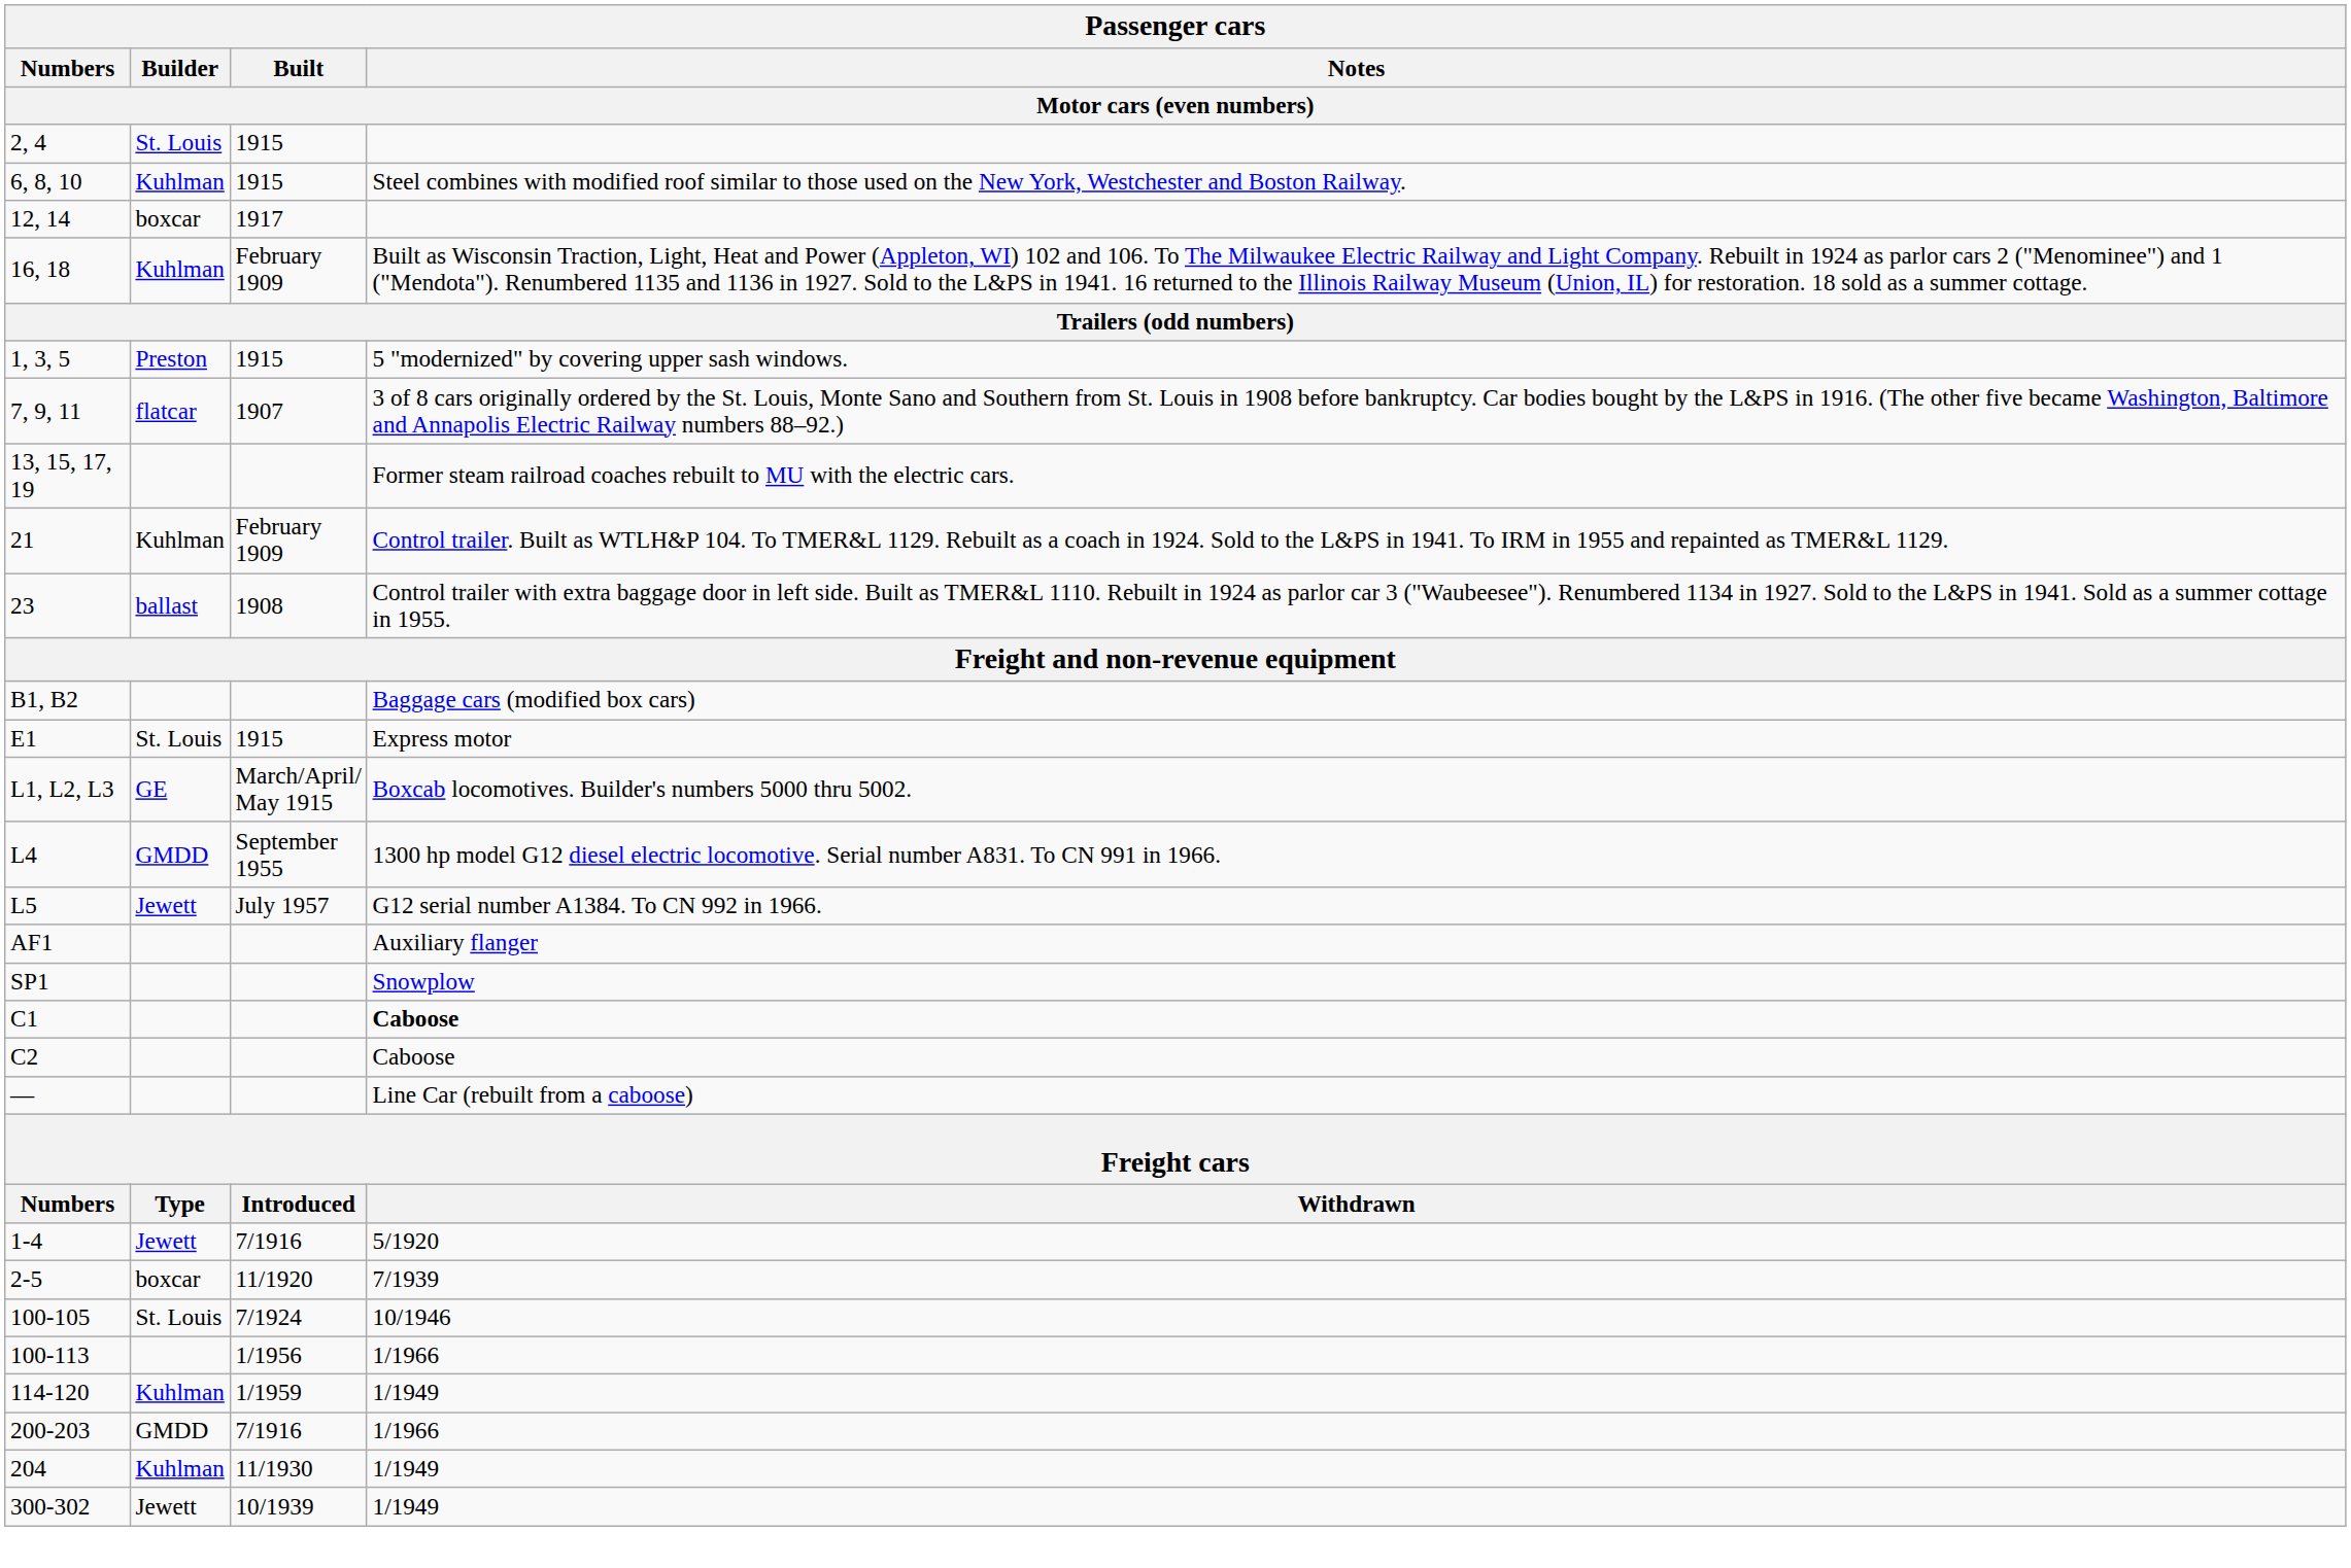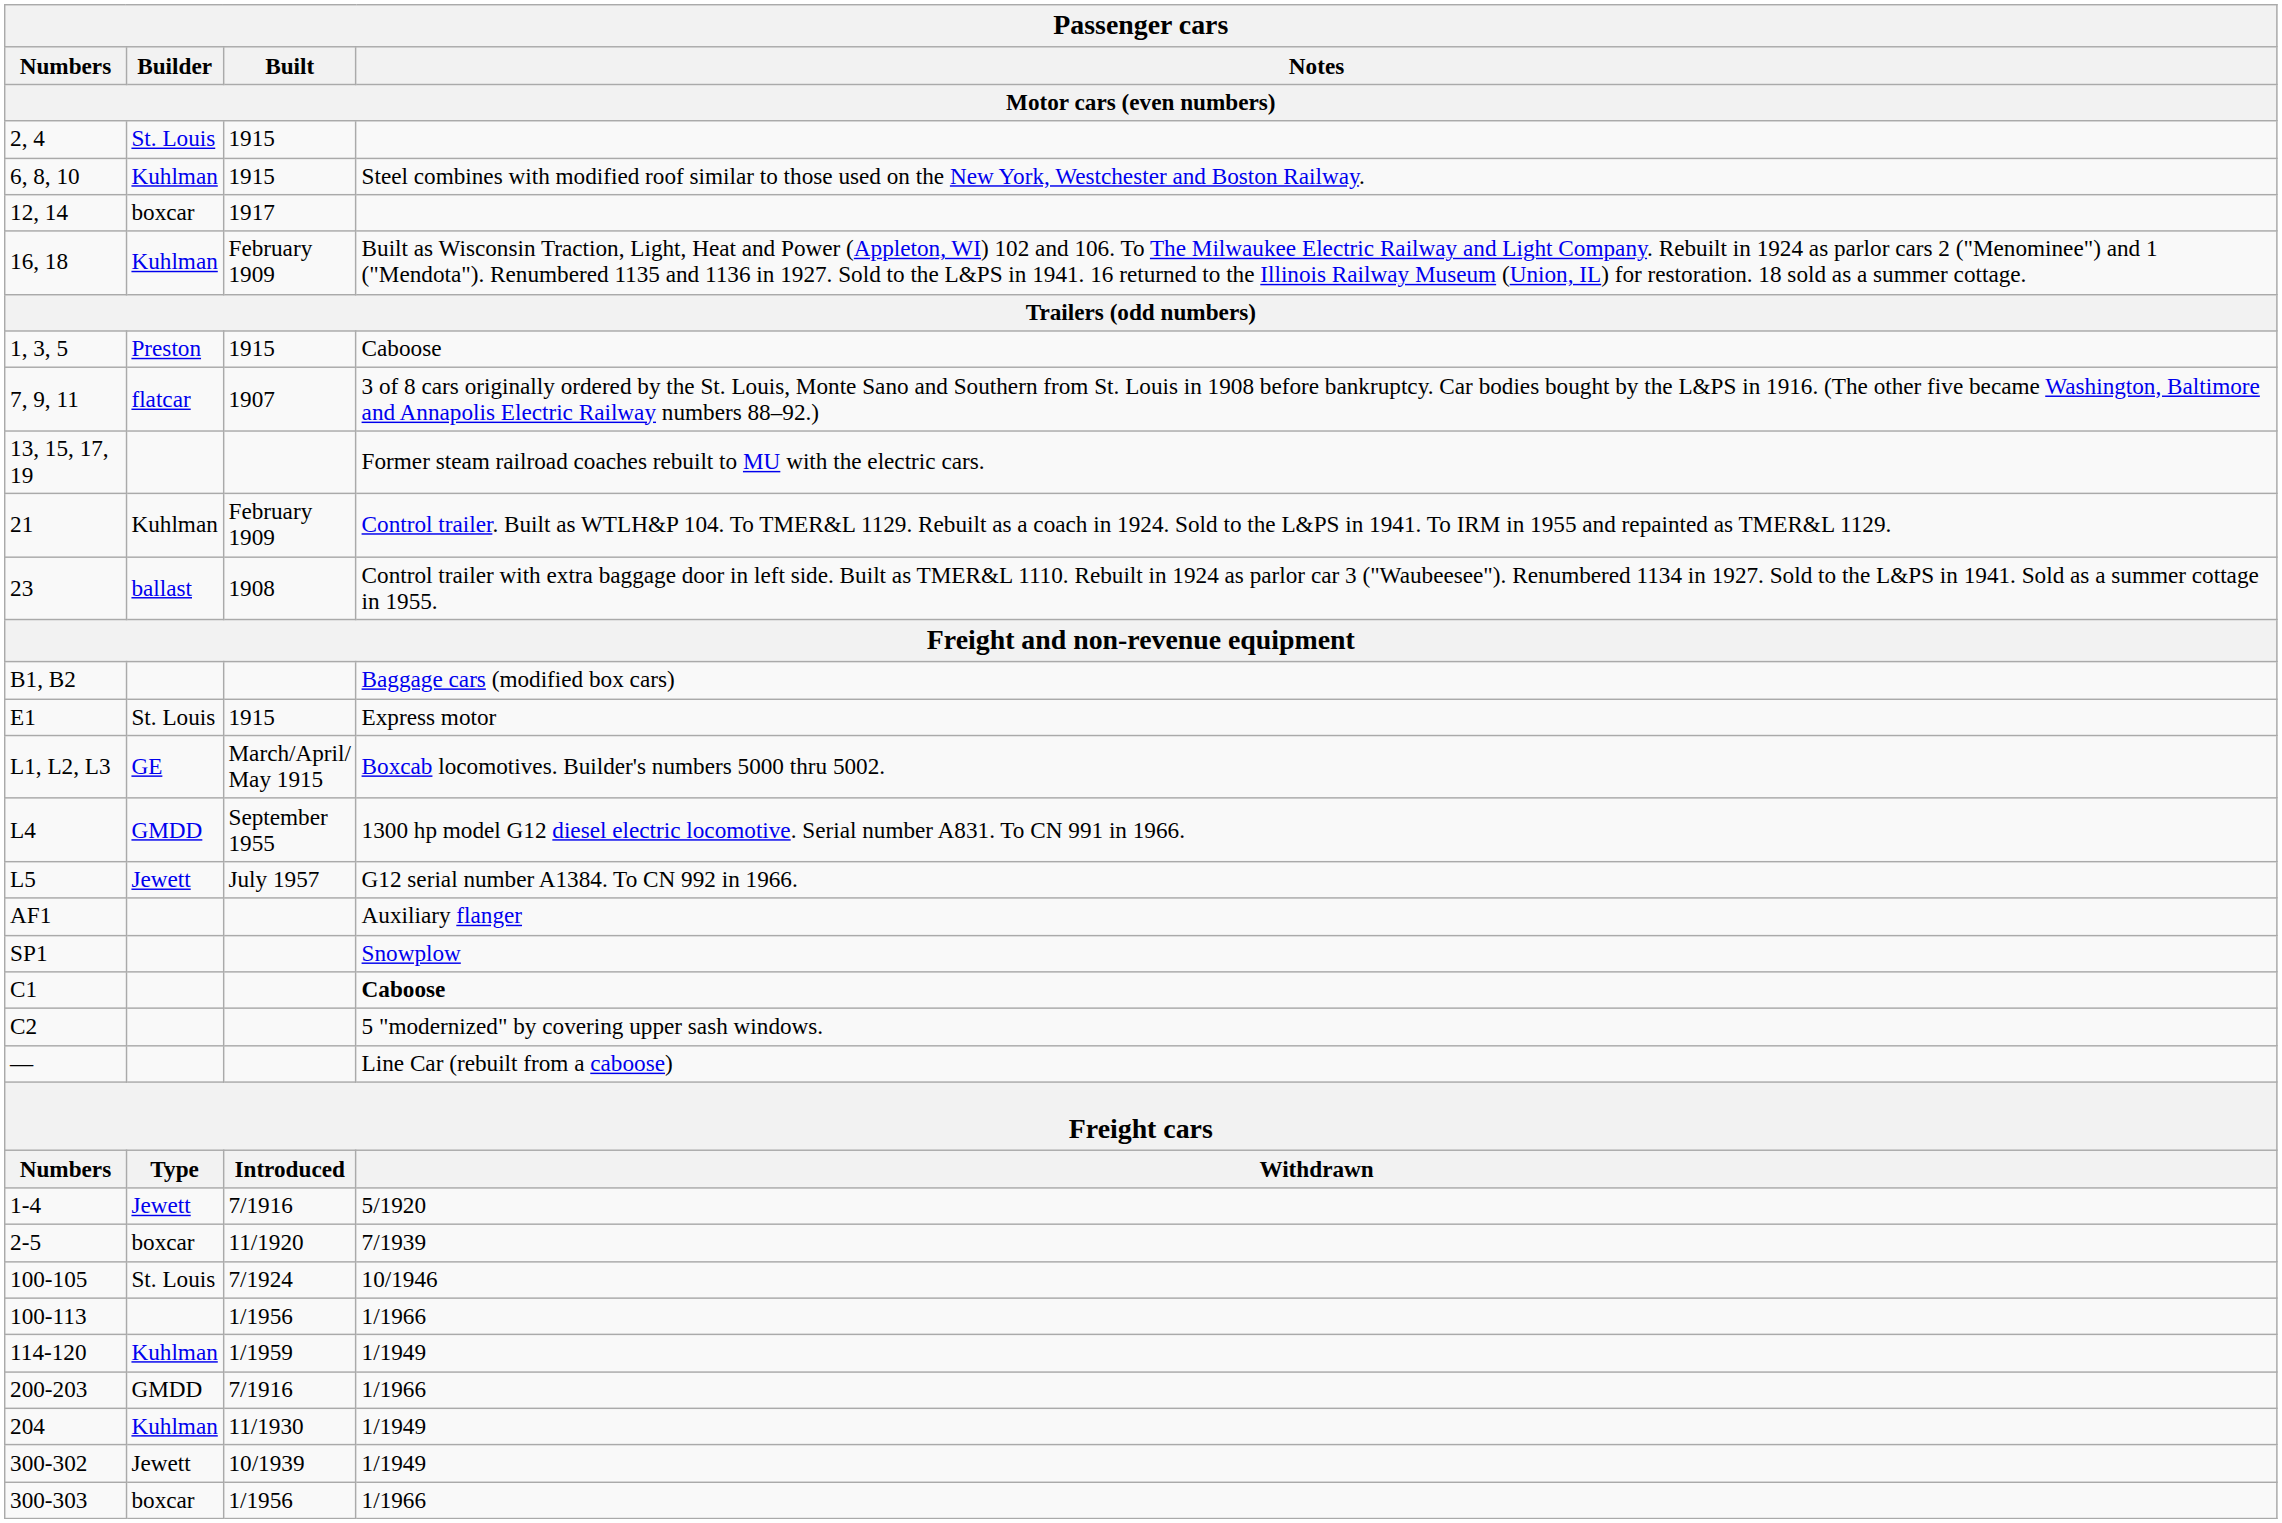 <table class=wikitable>
 <tr>
 <th colspan=4><big>Passenger cars</big></th>
 </tr>
 <tr>
 <th>Numbers</th>
 <th>Builder</th>
 <th>Built</th>
 <th>Notes</th>
 </tr>
 <tr>
 <th colspan=4>Motor cars (even numbers)</th>
 </tr>
 <tr>
 <td>2, 4</td>
 <td><a href='#'>St. Louis</a></td>
 <td>1915</td>
 <td></td>
 </tr>
 <tr>
 <td>6, 8, 10</td>
 <td><a href='#'>Kuhlman</a></td>
 <td>1915</td>
 <td>Steel combines with modified roof similar to those used on the <a href='#'>New York, Westchester and Boston Railway</a>.</td>
 </tr>
 <tr>
 <td>12, 14</td>
 <td>boxcar</td>
 <td>1917</td>
 <td></td>
 </tr>
 <tr>
 <td>16, 18</td>
 <td><a href='#'>Kuhlman</a></td>
 <td>February<br>1909</td>
 <td>Built as Wisconsin Traction, Light, Heat and Power (<a href='#'>Appleton, WI</a>) 102 and 106. To <a href='#'>The Milwaukee Electric Railway and Light Company</a>. Rebuilt in 1924 as parlor cars 2 ("Menominee") and 1 ("Mendota"). Renumbered 1135 and 1136 in 1927. Sold to the L&PS in 1941. 16 returned to the <a href='#'>Illinois Railway Museum</a> (<a href='#'>Union, IL</a>) for restoration. 18 sold as a summer cottage.</td>
 </tr>
 <tr>
 <th colspan=4>Trailers (odd numbers)</th>
 </tr>
 <tr>
 <td>1, 3, 5</td>
 <td><a href='#'>Preston</a></td>
 <td>1915</td>
-<td>5 "modernized" by covering upper sash windows.</td>
+<td>Caboose</td>
 </tr>
 <tr>
 <td>7, 9, 11</td>
 <td><a href='#'>flatcar</a></td>
 <td>1907</td>
 <td>3 of 8 cars originally ordered by the St. Louis, Monte Sano and Southern from St. Louis in 1908 before bankruptcy. Car bodies bought by the L&PS in 1916. (The other five became <a href='#'>Washington, Baltimore and Annapolis Electric Railway</a> numbers 88–92.)</td>
 </tr>
 <tr>
 <td>13, 15, 17, 19</td>
 <td></td>
 <td></td>
 <td>Former steam railroad coaches rebuilt to <a href='#'>MU</a> with the electric cars.</td>
 </tr>
 <tr>
 <td>21</td>
 <td>Kuhlman</td>
 <td>February<br>1909</td>
 <td><a href='#'>Control trailer</a>. Built as WTLH&P 104. To TMER&L 1129. Rebuilt as a coach in 1924. Sold to the L&PS in 1941. To IRM in 1955 and repainted as TMER&L 1129.</td>
 </tr>
 <tr>
 <td>23</td>
 <td><a href='#'>ballast</a></td>
 <td>1908</td>
 <td>Control trailer with extra baggage door in left side. Built as TMER&L 1110. Rebuilt in 1924 as parlor car 3 ("Waubeesee"). Renumbered 1134 in 1927. Sold to the L&PS in 1941. Sold as a summer cottage in 1955.</td>
 </tr>
 <tr>
 <th colspan=4><big>Freight and non-revenue equipment</big></th>
 </tr>
 <tr>
 <td>B1, B2</td>
 <td></td>
 <td></td>
 <td><a href='#'>Baggage cars</a> (modified box cars)</td>
 </tr>
 <tr>
 <td>E1</td>
 <td>St. Louis</td>
 <td>1915</td>
 <td>Express motor</td>
 </tr>
 <tr>
 <td>L1, L2, L3</td>
 <td><a href='#'>GE</a></td>
 <td>March/April/<br>May 1915</td>
 <td><a href='#'>Boxcab</a> locomotives. Builder's numbers 5000 thru 5002.</td>
 </tr>
 <tr>
 <td>L4</td>
 <td><a href='#'>GMDD</a></td>
 <td>September<br>1955</td>
 <td>1300 hp model G12 <a href='#'>diesel electric locomotive</a>. Serial number A831. To CN 991 in 1966.</td>
 </tr>
 <tr>
 <td>L5</td>
 <td><a href='#'>Jewett</a></td>
 <td>July 1957</td>
 <td>G12 serial number A1384. To CN 992 in 1966.</td>
 </tr>
 <tr>
 <td>AF1</td>
 <td></td>
 <td></td>
 <td>Auxiliary <a href='#'>flanger</a></td>
 </tr>
 <tr>
 <td>SP1</td>
 <td></td>
 <td></td>
 <td><a href='#'>Snowplow</a></td>
 </tr>
 <tr>
 <td>C1</td>
 <td></td>
 <td></td>
 <td><strong>Caboose</strong></td>
 </tr>
 <tr>
 <td>C2</td>
 <td></td>
 <td></td>
-<td>Caboose</td>
+<td>5 "modernized" by covering upper sash windows.</td>
 </tr>
 <tr>
 <td>—</td>
 <td></td>
 <td></td>
 <td>Line Car (rebuilt from a <a href='#'>caboose</a>)</td>
 </tr>
 <tr>
 <th colspan=4><br><big>Freight cars</big></th>
 </tr>
 <tr>
 <th>Numbers</th>
 <th>Type</th>
 <th>Introduced</th>
 <th align=left>Withdrawn</th>
 </tr>
 <tr>
 <td>1-4</td>
 <td><a href='#'>Jewett</a></td>
 <td>7/1916</td>
 <td>5/1920</td>
 </tr>
 <tr>
 <td>2-5</td>
 <td>boxcar</td>
 <td>11/1920</td>
 <td>7/1939</td>
 </tr>
 <tr>
 <td>100-105</td>
 <td>St. Louis</td>
 <td>7/1924</td>
 <td>10/1946</td>
 </tr>
 <tr>
 <td>100-113</td>
 <td></td>
 <td>1/1956</td>
 <td>1/1966</td>
 </tr>
 <tr>
 <td>114-120</td>
 <td><a href='#'>Kuhlman</a></td>
 <td>1/1959</td>
 <td>1/1949</td>
 </tr>
 <tr>
 <td>200-203</td>
 <td>GMDD</td>
 <td>7/1916</td>
 <td>1/1966</td>
 </tr>
 <tr>
 <td>204</td>
 <td><a href='#'>Kuhlman</a></td>
 <td>11/1930</td>
 <td>1/1949</td>
 </tr>
 <tr>
 <td>300-302</td>
 <td>Jewett</td>
 <td>10/1939</td>
 <td>1/1949</td>
 </tr>
+<tr>
+<td>300-303</td>
+<td>boxcar</td>
+<td>1/1956</td>
+<td>1/1966</td>
+</tr>
 </table>
